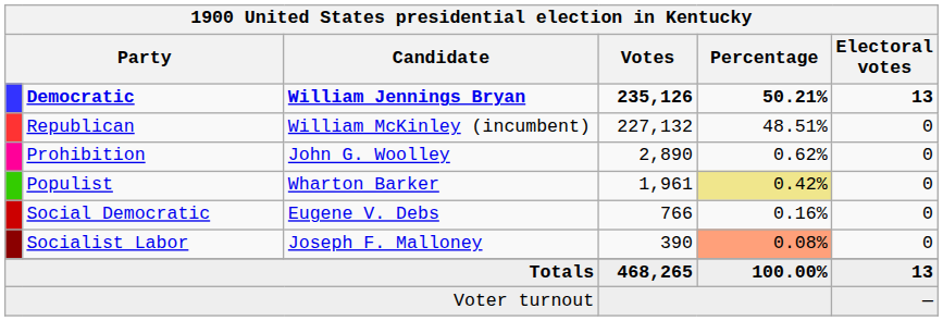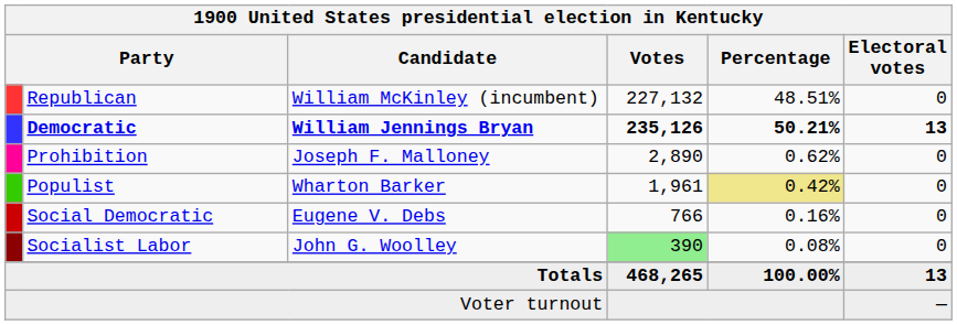 <table class="wikitable" style="font-size: 95%;">
 <tr>
 <th colspan="6">1900 United States presidential election in Kentucky</th>
 </tr>
 <tr>
 <th colspan="2" style="width: 15em">Party</th>
 <th style="width: 17em">Candidate</th>
 <th style="width: 5em">Votes</th>
 <th style="width: 7em">Percentage</th>
 <th style="width: 5em">Electoral votes</th>
 </tr>
 <tr>
+<th style="background-color:#FF3333; width: 3px"></th>
+<td style="width: 130px"><a href='#'>Republican</a></td>
+<td><a href='#'>William McKinley</a> (incumbent)</td>
+<td align="right">227,132</td>
+<td align="right">48.51%</td>
+<td align="right">0</td>
+</tr>
+<tr>
 <th style="background-color:#3333FF; width: 3px"></th>
 <td style="width: 130px"><strong><a href='#'>Democratic</a></strong></td>
 <td><strong><a href='#'>William Jennings Bryan</a></strong></td>
 <td align="right"><strong>235,126</strong></td>
 <td align="right"><strong>50.21%</strong></td>
 <td align="right"><strong>13</strong></td>
 </tr>
 <tr>
-<th style="background-color:#FF3333; width: 3px"></th>
-<td style="width: 130px"><a href='#'>Republican</a></td>
-<td><a href='#'>William McKinley</a> (incumbent)</td>
-<td align="right">227,132</td>
-<td align="right">48.51%</td>
-<td align="right">0</td>
-</tr>
-<tr>
 <th style="background-color:#f09; width: 3px"></th>
 <td style="width: 130px"><a href='#'>Prohibition</a></td>
-<td><a href='#'>John G. Woolley</a></td>
+<td><a href='#'>Joseph F. Malloney</a></td>
 <td align="right">2,890</td>
 <td align="right">0.62%</td>
 <td align="right">0</td>
 </tr>
 <tr>
 <th style="background-color:#3c0; width: 3px"></th>
 <td style="width: 130px"><a href='#'>Populist</a></td>
 <td><a href='#'>Wharton Barker</a></td>
 <td align="right">1,961</td>
 <td align="right" style="background: khaki;">0.42%</td>
 <td align="right">0</td>
 </tr>
 <tr>
 <th style="background-color:#c00; width: 3px"></th>
 <td style="width: 130px"><a href='#'>Social Democratic</a></td>
 <td><a href='#'>Eugene V. Debs</a></td>
 <td align="right">766</td>
 <td align="right">0.16%</td>
 <td align="right">0</td>
 </tr>
 <tr>
 <th style="background-color:#8B0000; width: 3px"></th>
 <td style="width: 130px"><a href='#'>Socialist Labor</a></td>
-<td><a href='#'>Joseph F. Malloney</a></td>
-<td align="right">390</td>
-<td align="right" style="background: lightsalmon;">0.08%</td>
+<td><a href='#'>John G. Woolley</a></td>
+<td align="right" style="background: lightgreen;">390</td>
+<td align="right">0.08%</td>
 <td align="right">0</td>
 </tr>
 <tr>
 </tr>
 <tr bgcolor="#EEEEEE">
 <td colspan="3" align="right"><strong>Totals</strong></td>
 <td align="right"><strong>468,265</strong></td>
 <td align="right"><strong>100.00%</strong></td>
 <td align="right"><strong>13</strong></td>
 </tr>
 <tr bgcolor="#EEEEEE">
 <td colspan="3" align="right">Voter turnout</td>
 <td colspan="2" align="right"></td>
 <td align="right">—</td>
 </tr>
 </table>
